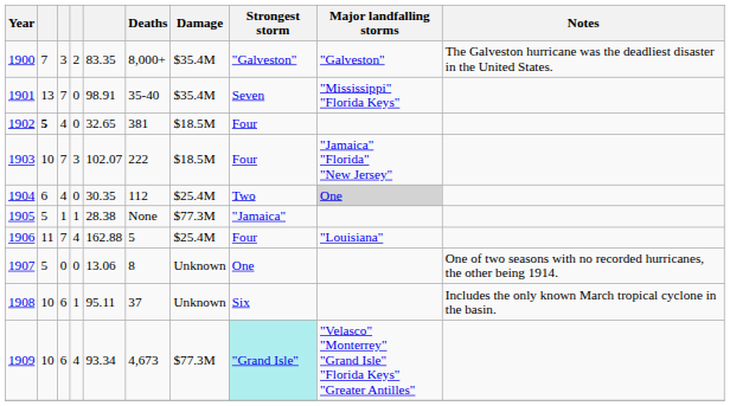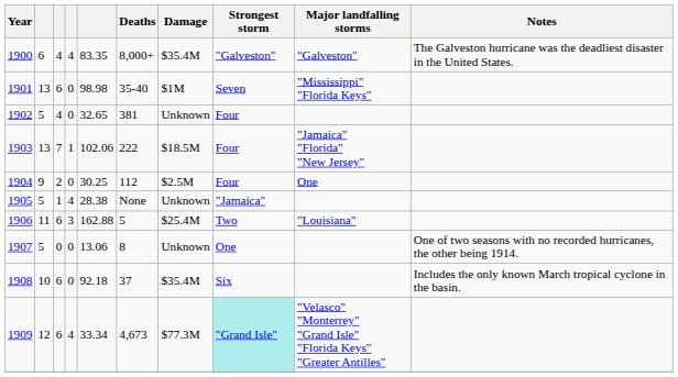 <table class="wikitable sortable">
 <tr>
 <th>Year</th>
 <th></th>
 <th></th>
 <th></th>
 <th></th>
 <th>Deaths</th>
 <th>Damage</th>
 <th>Strongest storm</th>
 <th>Major landfalling storms</th>
 <th>Notes</th>
 </tr>
 <tr>
 <td><a href='#'>1900</a></td>
-<td>7</td>
-<td>3</td>
-<td>2</td>
+<td>6</td>
+<td>4</td>
+<td>4</td>
 <td>83.35</td>
 <td>8,000+</td>
 <td>$35.4M</td>
 <td> <a href='#'>"Galveston"</a></td>
 <td> <a href='#'>"Galveston"</a></td>
 <td>The Galveston hurricane was the deadliest disaster in the United States.</td>
 </tr>
 <tr>
 <td><a href='#'>1901</a></td>
 <td>13</td>
-<td>7</td>
+<td>6</td>
 <td>0</td>
-<td>98.91</td>
+<td>98.98</td>
 <td>35-40</td>
-<td>$35.4M</td>
+<td>$1M</td>
 <td> <a href='#'>Seven</a></td>
 <td> <a href='#'>"Mississippi"</a><br> <a href='#'>"Florida Keys"</a></td>
 <td></td>
 </tr>
 <tr>
 <td><a href='#'>1902</a></td>
-<td><strong>5</strong></td>
+<td>5</td>
 <td>4</td>
 <td>0</td>
 <td>32.65</td>
 <td>381</td>
-<td>$18.5M</td>
+<td>Unknown</td>
 <td> <a href='#'>Four</a></td>
 <td></td>
 <td></td>
 </tr>
 <tr>
 <td><a href='#'>1903</a></td>
-<td>10</td>
+<td>13</td>
 <td>7</td>
-<td>3</td>
-<td>102.07</td>
+<td>1</td>
+<td>102.06</td>
 <td>222</td>
 <td>$18.5M</td>
 <td> <a href='#'>Four</a></td>
 <td> <a href='#'>"Jamaica"</a><br> <a href='#'>"Florida"</a><br> <a href='#'>"New Jersey"</a></td>
 <td></td>
 </tr>
 <tr>
 <td><a href='#'>1904</a></td>
-<td>6</td>
-<td>4</td>
+<td>9</td>
+<td>2</td>
 <td>0</td>
-<td>30.35</td>
+<td>30.25</td>
 <td>112</td>
-<td>$25.4M</td>
-<td> <a href='#'>Two</a></td>
-<td style="background: lightgrey;"> <a href='#'>One</a></td>
+<td>$2.5M</td>
+<td> <a href='#'>Four</a></td>
+<td> <a href='#'>One</a></td>
 <td></td>
 </tr>
 <tr>
 <td><a href='#'>1905</a></td>
 <td>5</td>
 <td>1</td>
-<td>1</td>
+<td>4</td>
 <td>28.38</td>
 <td>None</td>
-<td>$77.3M</td>
+<td>Unknown</td>
 <td> <a href='#'>"Jamaica"</a></td>
 <td></td>
 <td></td>
 </tr>
 <tr>
 <td><a href='#'>1906</a></td>
 <td>11</td>
-<td>7</td>
-<td>4</td>
+<td>6</td>
+<td>3</td>
 <td>162.88</td>
 <td>5</td>
 <td>$25.4M</td>
-<td> <a href='#'>Four</a></td>
+<td> <a href='#'>Two</a></td>
 <td> <a href='#'>"Louisiana"</a></td>
 <td></td>
 </tr>
 <tr>
 <td><a href='#'>1907</a></td>
 <td>5</td>
 <td>0</td>
 <td>0</td>
 <td>13.06</td>
 <td>8</td>
 <td>Unknown</td>
 <td> <a href='#'>One</a></td>
 <td></td>
 <td>One of two seasons with no recorded hurricanes, the other being 1914.</td>
 </tr>
 <tr>
 <td><a href='#'>1908</a></td>
 <td>10</td>
 <td>6</td>
-<td>1</td>
-<td>95.11</td>
+<td>0</td>
+<td>92.18</td>
 <td>37</td>
-<td>Unknown</td>
+<td>$35.4M</td>
 <td> <a href='#'>Six</a></td>
 <td></td>
 <td>Includes the only known March tropical cyclone in the basin.</td>
 </tr>
 <tr>
 <td><a href='#'>1909</a></td>
-<td>10</td>
+<td>12</td>
 <td>6</td>
 <td>4</td>
-<td>93.34</td>
+<td>33.34</td>
 <td>4,673</td>
 <td>$77.3M</td>
 <td style="background: paleturquoise;"> <a href='#'>"Grand Isle"</a></td>
 <td> <a href='#'>"Velasco"</a><br> <a href='#'>"Monterrey"</a><br> <a href='#'>"Grand Isle"</a><br> <a href='#'>"Florida Keys"</a><br> <a href='#'>"Greater Antilles"</a></td>
 <td></td>
 </tr>
 <tr>
 </tr>
 </table>
